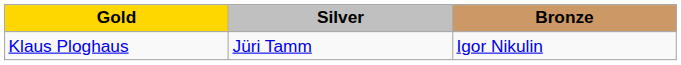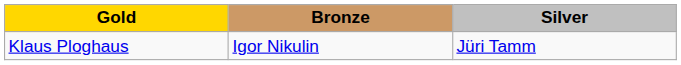 <table class="wikitable" style="text-align:left">
 <tr align="center">
 <td width=200 bgcolor=gold><strong>Gold</strong></td>
+<td width=200 bgcolor=CC9966><strong>Bronze</strong></td>
 <td width=200 bgcolor=silver><strong>Silver</strong></td>
-<td width=200 bgcolor=CC9966><strong>Bronze</strong></td>
 </tr>
 <tr>
 <td><a href='#'>Klaus Ploghaus</a><br><em></em></td>
+<td><a href='#'>Igor Nikulin</a><br><em></em></td>
 <td><a href='#'>Jüri Tamm</a><br><em></em></td>
-<td><a href='#'>Igor Nikulin</a><br><em></em></td>
 </tr>
 </table>
